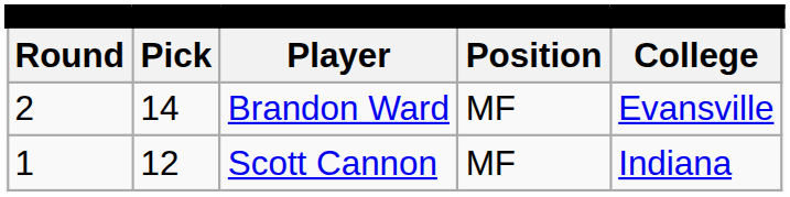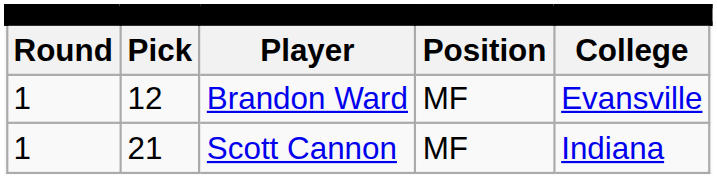 <table class="wikitable sortable" style="text-align:center; font-size:90%; text-align:left;">
 <tr style="border-spacing: 2px; border: 2px solid black;">
 <td colspan="7" bgcolor="#000000" color="#000000" border="#FED000" align="center"><strong></strong></td>
 </tr>
 <tr>
 <th><strong>Round</strong></th>
 <th><strong>Pick</strong></th>
 <th><strong>Player</strong></th>
 <th><strong>Position</strong></th>
 <th><strong>College</strong></th>
 </tr>
 <tr>
-<td>2</td>
-<td>14</td>
+<td>1</td>
+<td>12</td>
 <td> <a href='#'>Brandon Ward</a></td>
 <td>MF</td>
 <td><a href='#'>Evansville</a></td>
 </tr>
 <tr>
 <td>1</td>
-<td>12</td>
+<td>21</td>
 <td> <a href='#'>Scott Cannon</a></td>
 <td>MF</td>
 <td><a href='#'>Indiana</a></td>
 </tr>
 </table>
